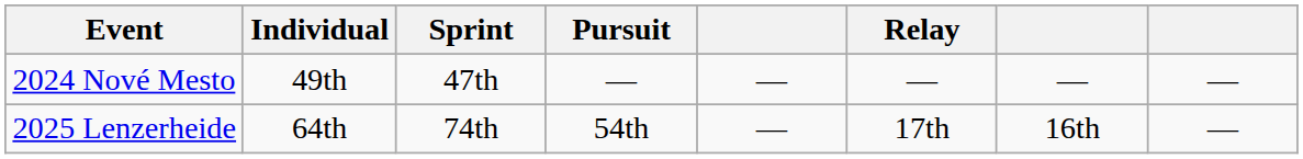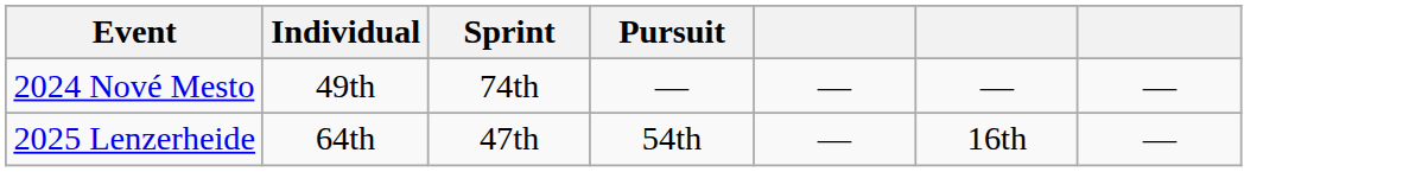 <table class="wikitable" style="text-align: center;">
 <tr>
 <th>Event</th>
 <th style="width:70px;">Individual</th>
 <th style="width:70px;">Sprint</th>
 <th style="width:70px;">Pursuit</th>
 <th style="width:70px;"></th>
-<th style="width:70px;">Relay</th>
 <th style="width:70px;"></th>
 <th style="width:70px;"></th>
 </tr>
 <tr>
 <td align=left> <a href='#'>2024 Nové Mesto</a></td>
 <td>49th</td>
-<td>47th</td>
-<td>—</td>
+<td>74th</td>
 <td>—</td>
 <td>—</td>
 <td>—</td>
 <td>—</td>
 </tr>
 <tr>
 <td align=left> <a href='#'>2025 Lenzerheide</a></td>
 <td>64th</td>
-<td>74th</td>
+<td>47th</td>
 <td>54th</td>
 <td>—</td>
-<td>17th</td>
 <td>16th</td>
 <td>—</td>
 </tr>
 </table>
